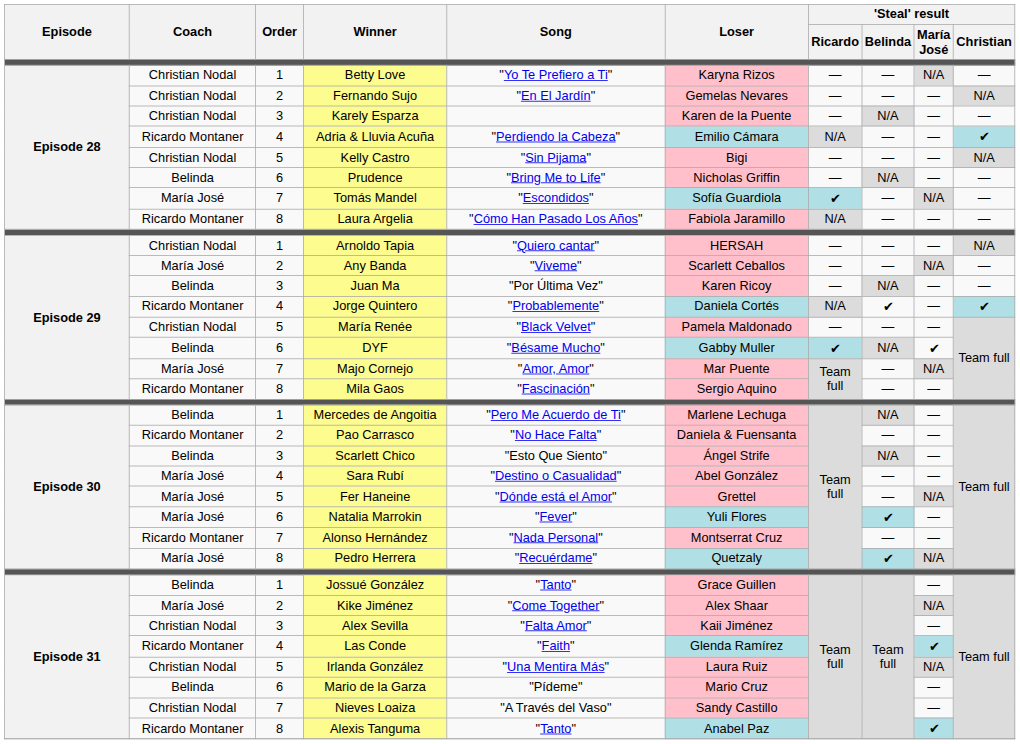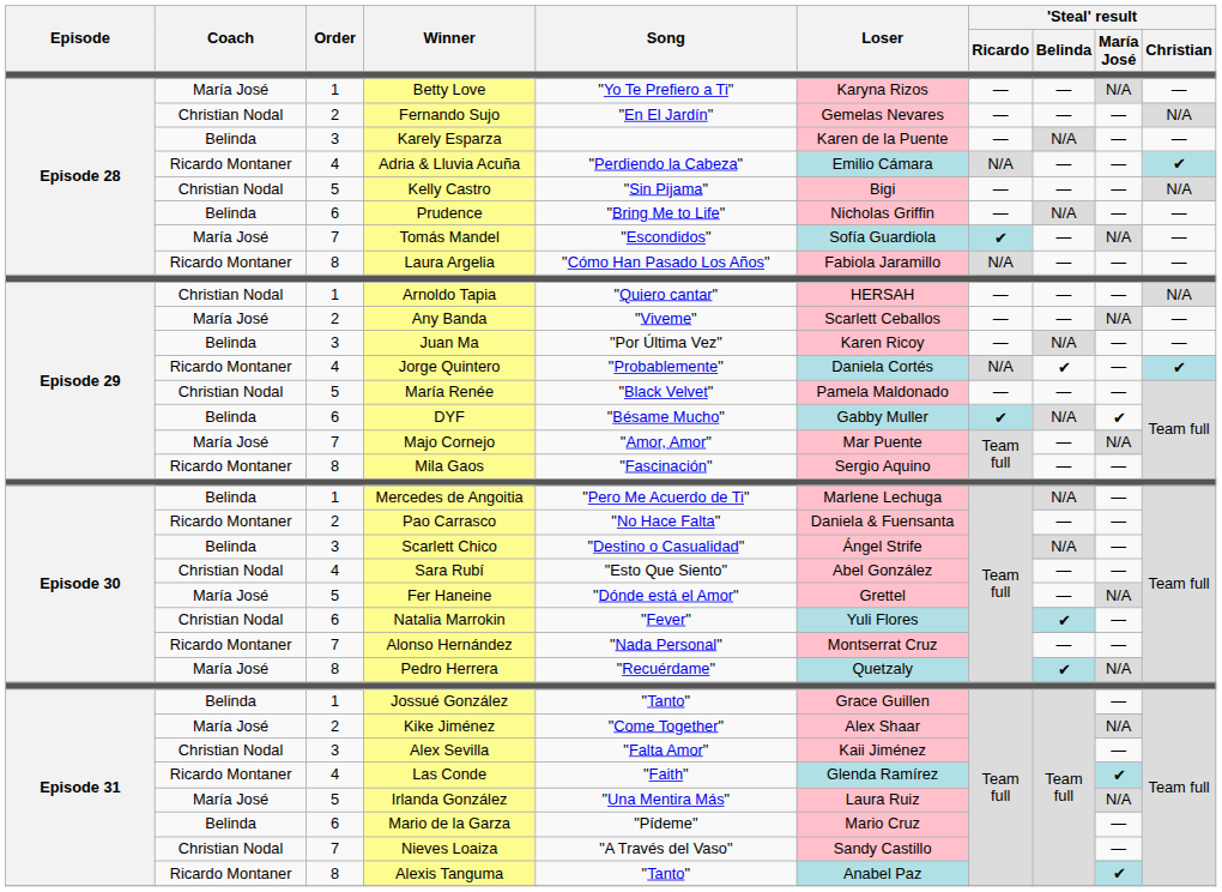 <table class="wikitable" style="text-align: center; width:100%;">
 <tr>
 <th rowspan="2" style="width:15%;">Episode</th>
 <th rowspan="2" style="width:15%;">Coach</th>
 <th rowspan="2" style="width:05%;">Order</th>
 <th rowspan="2" style="width:17%;">Winner</th>
 <th rowspan="2" style="width:26%;">Song</th>
 <th rowspan="2" style="width:17%;">Loser</th>
 <th colspan="4" style="width:20%;">'Steal' result</th>
 </tr>
 <tr>
 <th style="width:05%;">Ricardo</th>
 <th style="width:05%;">Belinda</th>
 <th style="width:05%;">María José</th>
 <th style="width:05%;">Christian</th>
 </tr>
 <tr>
 <td colspan="10" style="background:#555;"></td>
 </tr>
 <tr>
 <th rowspan="8">Episode 28 <br><small></small></th>
-<td>Christian Nodal</td>
+<td>María José</td>
 <td>1</td>
 <td style="background:#fdfc8f;">Betty Love</td>
 <td>"<a href='#'>Yo Te Prefiero a Ti</a>"</td>
 <td style="background:pink;">Karyna Rizos</td>
 <td>—</td>
 <td>—</td>
 <td style="background:#DCDCDC;">N/A</td>
 <td>—</td>
 </tr>
 <tr>
 <td>Christian Nodal</td>
 <td>2</td>
 <td style="background:#fdfc8f;">Fernando Sujo</td>
 <td>"<a href='#'>En El Jardín</a>"</td>
 <td style="background:pink;">Gemelas Nevares</td>
 <td>—</td>
 <td>—</td>
 <td>—</td>
 <td style="background:#DCDCDC;">N/A</td>
 </tr>
 <tr>
-<td>Christian Nodal</td>
+<td>Belinda</td>
 <td>3</td>
 <td style="background:#fdfc8f;">Karely Esparza</td>
 <td></td>
 <td style="background:pink;">Karen de la Puente</td>
 <td>—</td>
 <td style="background:#DCDCDC;">N/A</td>
 <td>—</td>
 <td>—</td>
 </tr>
 <tr>
 <td>Ricardo Montaner</td>
 <td>4</td>
 <td style="background:#fdfc8f;">Adria & Lluvia Acuña</td>
 <td>"<a href='#'>Perdiendo la Cabeza</a>"</td>
 <td style="background:#b0e0e6;">Emilio Cámara</td>
 <td style="background:#DCDCDC;">N/A</td>
 <td>—</td>
 <td>—</td>
 <td style="background:#b0e0e6;">✔</td>
 </tr>
 <tr>
 <td>Christian Nodal</td>
 <td>5</td>
 <td style="background:#fdfc8f;">Kelly Castro</td>
 <td>"<a href='#'>Sin Pijama</a>"</td>
 <td style="background:pink;">Bigi</td>
 <td>—</td>
 <td>—</td>
 <td>—</td>
 <td style="background:#DCDCDC;">N/A</td>
 </tr>
 <tr>
 <td>Belinda</td>
 <td>6</td>
 <td style="background:#fdfc8f;">Prudence</td>
 <td>"<a href='#'>Bring Me to Life</a>"</td>
 <td style="background:pink;">Nicholas Griffin</td>
 <td>—</td>
 <td style="background:#DCDCDC;">N/A</td>
 <td>—</td>
 <td>—</td>
 </tr>
 <tr>
 <td>María José</td>
 <td>7</td>
 <td style="background:#fdfc8f;">Tomás Mandel</td>
 <td>"<a href='#'>Escondidos</a>"</td>
 <td style="background:#b0e0e6;">Sofía Guardiola</td>
 <td style="background:#b0e0e6;">✔</td>
 <td>—</td>
 <td style="background:#DCDCDC;">N/A</td>
 <td>—</td>
 </tr>
 <tr>
 <td>Ricardo Montaner</td>
 <td>8</td>
 <td style="background:#fdfc8f;">Laura Argelia</td>
 <td>"<a href='#'>Cómo Han Pasado Los Años</a>"</td>
 <td style="background:pink;">Fabiola Jaramillo</td>
 <td style="background:#DCDCDC;">N/A</td>
 <td>—</td>
 <td>—</td>
 <td>—</td>
 </tr>
 <tr>
 <td colspan="10" style="background:#555;"></td>
 </tr>
 <tr>
 <th rowspan="8">Episode 29 <br><small></small></th>
 <td>Christian Nodal</td>
 <td>1</td>
 <td style="background:#fdfc8f;">Arnoldo Tapia</td>
 <td>"<a href='#'>Quiero cantar</a>"</td>
 <td style="background:pink;">HERSAH</td>
 <td>—</td>
 <td>—</td>
 <td>—</td>
 <td style="background:#DCDCDC;">N/A</td>
 </tr>
 <tr>
 <td>María José</td>
 <td>2</td>
 <td style="background:#fdfc8f;">Any Banda</td>
 <td>"<a href='#'>Viveme</a>"</td>
 <td style="background:pink;">Scarlett Ceballos</td>
 <td>—</td>
 <td>—</td>
 <td style="background:#DCDCDC;">N/A</td>
 <td>—</td>
 </tr>
 <tr>
 <td>Belinda</td>
 <td>3</td>
 <td style="background:#fdfc8f;">Juan Ma</td>
 <td>"Por Última Vez"</td>
 <td style="background:pink;">Karen Ricoy</td>
 <td>—</td>
 <td style="background:#DCDCDC;">N/A</td>
 <td>—</td>
 <td>—</td>
 </tr>
 <tr>
 <td>Ricardo Montaner</td>
 <td>4</td>
 <td style="background:#fdfc8f;">Jorge Quintero</td>
 <td>"<a href='#'>Probablemente</a>"</td>
 <td style="background:#b0e0e6;">Daniela Cortés</td>
 <td style="background:#DCDCDC;">N/A</td>
 <td>✔</td>
 <td>—</td>
 <td style="background:#b0e0e6;">✔</td>
 </tr>
 <tr>
 <td>Christian Nodal</td>
 <td>5</td>
 <td style="background:#fdfc8f;">María Renée</td>
 <td>"<a href='#'>Black Velvet</a>"</td>
 <td style="background:pink;">Pamela Maldonado</td>
 <td>—</td>
 <td>—</td>
 <td>—</td>
 <td rowspan="4" style="background:#DCDCDC;">Team full</td>
 </tr>
 <tr>
 <td>Belinda</td>
 <td>6</td>
 <td style="background:#fdfc8f;">DYF</td>
 <td>"<a href='#'>Bésame Mucho</a>"</td>
 <td style="background:#b0e0e6;">Gabby Muller</td>
 <td style="background:#b0e0e6;">✔</td>
 <td style="background:#DCDCDC;">N/A</td>
 <td>✔</td>
 </tr>
 <tr>
 <td>María José</td>
 <td>7</td>
 <td style="background:#fdfc8f;">Majo Cornejo</td>
 <td>"<a href='#'>Amor, Amor</a>"</td>
 <td style="background:pink;">Mar Puente</td>
 <td rowspan="2" style="background:#DCDCDC;">Team full</td>
 <td>—</td>
 <td style="background:#DCDCDC;">N/A</td>
 </tr>
 <tr>
 <td>Ricardo Montaner</td>
 <td>8</td>
 <td style="background:#fdfc8f;">Mila Gaos</td>
 <td>"<a href='#'>Fascinación</a>"</td>
 <td style="background:pink;">Sergio Aquino</td>
 <td>—</td>
 <td>—</td>
 </tr>
 <tr>
 <td colspan="10" style="background:#555;"></td>
 </tr>
 <tr>
 <th rowspan="8">Episode 30 <br><small></small></th>
 <td>Belinda</td>
 <td>1</td>
 <td style="background:#fdfc8f;">Mercedes de Angoitia</td>
 <td>"<a href='#'>Pero Me Acuerdo de Ti</a>"</td>
 <td style="background:pink;">Marlene Lechuga</td>
 <td rowspan="8" style="background:#DCDCDC;">Team full</td>
 <td style="background:#DCDCDC;">N/A</td>
 <td>—</td>
 <td rowspan="8" style="background:#DCDCDC;">Team full</td>
 </tr>
 <tr>
 <td>Ricardo Montaner</td>
 <td>2</td>
 <td style="background:#fdfc8f;">Pao Carrasco</td>
 <td>"<a href='#'>No Hace Falta</a>"</td>
 <td style="background:pink;">Daniela & Fuensanta</td>
 <td>—</td>
 <td>—</td>
 </tr>
 <tr>
 <td>Belinda</td>
 <td>3</td>
 <td style="background:#fdfc8f;">Scarlett Chico</td>
-<td>"Esto Que Siento"</td>
+<td>"<a href='#'>Destino o Casualidad</a>"</td>
 <td style="background:pink;">Ángel Strife</td>
 <td style="background:#DCDCDC;">N/A</td>
 <td>—</td>
 </tr>
 <tr>
-<td>María José</td>
+<td>Christian Nodal</td>
 <td>4</td>
 <td style="background:#fdfc8f;">Sara Rubí</td>
-<td>"<a href='#'>Destino o Casualidad</a>"</td>
+<td>"Esto Que Siento"</td>
 <td style="background:pink;">Abel González</td>
 <td>—</td>
 <td>—</td>
 </tr>
 <tr>
 <td>María José</td>
 <td>5</td>
 <td style="background:#fdfc8f;">Fer Haneine</td>
 <td>"<a href='#'>Dónde está el Amor</a>"</td>
 <td style="background:pink;">Grettel</td>
 <td>—</td>
 <td style="background:#DCDCDC;">N/A</td>
 </tr>
 <tr>
-<td>María José</td>
+<td>Christian Nodal</td>
 <td>6</td>
 <td style="background:#fdfc8f;">Natalia Marrokin</td>
 <td>"<a href='#'>Fever</a>"</td>
 <td style="background:#b0e0e6;">Yuli Flores</td>
 <td style="background:#b0e0e6;">✔</td>
 <td>—</td>
 </tr>
 <tr>
 <td>Ricardo Montaner</td>
 <td>7</td>
 <td style="background:#fdfc8f;">Alonso Hernández</td>
 <td>"<a href='#'>Nada Personal</a>"</td>
 <td style="background:pink;">Montserrat Cruz</td>
 <td>—</td>
 <td>—</td>
 </tr>
 <tr>
 <td>María José</td>
 <td>8</td>
 <td style="background:#fdfc8f;">Pedro Herrera</td>
 <td>"<a href='#'>Recuérdame</a>"</td>
 <td style="background:#b0e0e6;">Quetzaly</td>
 <td style="background:#b0e0e6;">✔</td>
 <td style="background:#DCDCDC;">N/A</td>
 </tr>
 <tr>
 <td colspan="10" style="background:#555;"></td>
 </tr>
 <tr>
 <th rowspan="8">Episode 31 <br><small></small></th>
 <td>Belinda</td>
 <td>1</td>
 <td style="background:#fdfc8f;">Jossué González</td>
 <td>"<a href='#'>Tanto</a>"</td>
 <td style="background:pink;">Grace Guillen</td>
 <td rowspan="8" style="background:#DCDCDC;">Team full</td>
 <td rowspan="8" style="background:#DCDCDC;">Team full</td>
 <td>—</td>
 <td rowspan="8" style="background:#DCDCDC;">Team full</td>
 </tr>
 <tr>
 <td>María José</td>
 <td>2</td>
 <td style="background:#fdfc8f;">Kike Jiménez</td>
 <td>"<a href='#'>Come Together</a>"</td>
 <td style="background:pink;">Alex Shaar</td>
 <td style="background:#DCDCDC;">N/A</td>
 </tr>
 <tr>
 <td>Christian Nodal</td>
 <td>3</td>
 <td style="background:#fdfc8f;">Alex Sevilla</td>
 <td>"<a href='#'>Falta Amor</a>"</td>
 <td style="background:pink;">Kaii Jiménez</td>
 <td>—</td>
 </tr>
 <tr>
 <td>Ricardo Montaner</td>
 <td>4</td>
 <td style="background:#fdfc8f;">Las Conde</td>
 <td>"<a href='#'>Faith</a>"</td>
 <td style="background:#b0e0e6;">Glenda Ramírez</td>
 <td style="background:#b0e0e6;">✔</td>
 </tr>
 <tr>
-<td>Christian Nodal</td>
+<td>María José</td>
 <td>5</td>
 <td style="background:#fdfc8f;">Irlanda González</td>
 <td>"<a href='#'>Una Mentira Más</a>"</td>
 <td style="background:pink;">Laura Ruiz</td>
 <td style="background:#DCDCDC;">N/A</td>
 </tr>
 <tr>
 <td>Belinda</td>
 <td>6</td>
 <td style="background:#fdfc8f;">Mario de la Garza</td>
 <td>"Pídeme"</td>
 <td style="background:pink;">Mario Cruz</td>
 <td>—</td>
 </tr>
 <tr>
 <td>Christian Nodal</td>
 <td>7</td>
 <td style="background:#fdfc8f;">Nieves Loaiza</td>
 <td>"A Través del Vaso"</td>
 <td style="background:pink;">Sandy Castillo</td>
 <td>—</td>
 </tr>
 <tr>
 <td>Ricardo Montaner</td>
 <td>8</td>
 <td style="background:#fdfc8f;">Alexis Tanguma</td>
 <td>"<a href='#'>Tanto</a>"</td>
 <td style="background:#b0e0e6;">Anabel Paz</td>
 <td style="background:#b0e0e6;">✔</td>
 </tr>
 <tr>
 </tr>
 </table>
